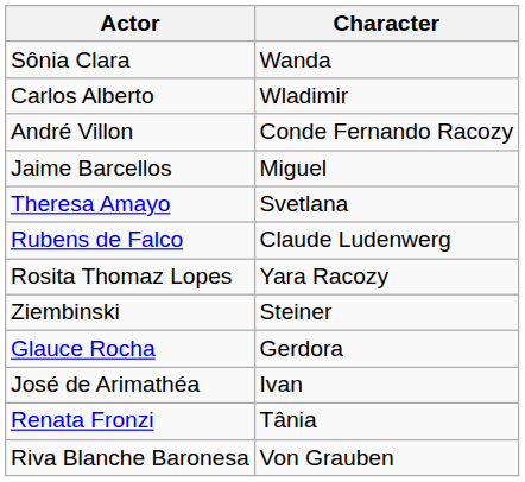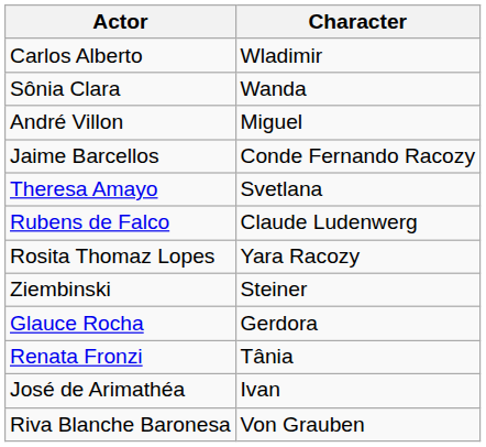 <table class="wikitable">
 <tr>
 <th>Actor</th>
 <th>Character</th>
 </tr>
 <tr>
+<td>Carlos Alberto</td>
+<td>Wladimir</td>
+</tr>
+<tr>
 <td>Sônia Clara</td>
 <td>Wanda</td>
 </tr>
 <tr>
-<td>Carlos Alberto</td>
-<td>Wladimir</td>
-</tr>
-<tr>
 <td>André Villon</td>
-<td>Conde Fernando Racozy</td>
+<td>Miguel</td>
 </tr>
 <tr>
 <td>Jaime Barcellos</td>
-<td>Miguel</td>
+<td>Conde Fernando Racozy</td>
 </tr>
 <tr>
 <td><a href='#'>Theresa Amayo</a></td>
 <td>Svetlana</td>
 </tr>
 <tr>
 <td><a href='#'>Rubens de Falco</a></td>
 <td>Claude Ludenwerg</td>
 </tr>
 <tr>
 <td>Rosita Thomaz Lopes</td>
 <td>Yara Racozy</td>
 </tr>
 <tr>
 <td>Ziembinski</td>
 <td>Steiner</td>
 </tr>
 <tr>
 <td><a href='#'>Glauce Rocha</a></td>
 <td>Gerdora</td>
 </tr>
 <tr>
+<td><a href='#'>Renata Fronzi</a></td>
+<td>Tânia</td>
+</tr>
+<tr>
 <td>José de Arimathéa</td>
 <td>Ivan</td>
-</tr>
-<tr>
-<td><a href='#'>Renata Fronzi</a></td>
-<td>Tânia</td>
 </tr>
 <tr>
 <td>Riva Blanche Baronesa</td>
 <td>Von Grauben</td>
 </tr>
 </table>
